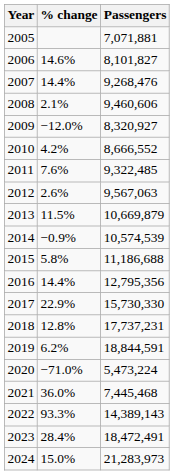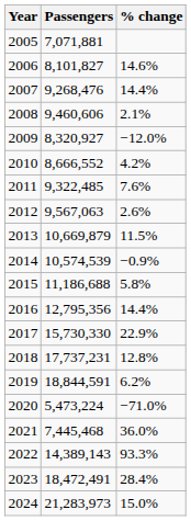 <table class="wikitable" style="font-size: 105%">
 <tr>
 <th>Year</th>
+<th>Passengers</th>
 <th>% change</th>
-<th>Passengers</th>
 </tr>
 <tr>
 <td>2005</td>
+<td>7,071,881</td>
 <td></td>
-<td>7,071,881</td>
 </tr>
 <tr>
 <td>2006</td>
+<td>8,101,827</td>
 <td> 14.6%</td>
-<td>8,101,827</td>
 </tr>
 <tr>
 <td>2007</td>
+<td>9,268,476</td>
 <td> 14.4%</td>
-<td>9,268,476</td>
 </tr>
 <tr>
 <td>2008</td>
+<td>9,460,606</td>
 <td> 2.1%</td>
-<td>9,460,606</td>
 </tr>
 <tr>
 <td>2009</td>
+<td>8,320,927</td>
 <td> −12.0%</td>
-<td>8,320,927</td>
 </tr>
 <tr>
 <td>2010</td>
+<td>8,666,552</td>
 <td> 4.2%</td>
-<td>8,666,552</td>
 </tr>
 <tr>
 <td>2011</td>
+<td>9,322,485</td>
 <td> 7.6%</td>
-<td>9,322,485</td>
 </tr>
 <tr>
 <td>2012</td>
+<td>9,567,063</td>
 <td> 2.6%</td>
-<td>9,567,063</td>
 </tr>
 <tr>
 <td>2013</td>
+<td>10,669,879</td>
 <td> 11.5%</td>
-<td>10,669,879</td>
 </tr>
 <tr>
 <td>2014</td>
+<td>10,574,539</td>
 <td> −0.9%</td>
-<td>10,574,539</td>
 </tr>
 <tr>
 <td>2015</td>
+<td>11,186,688</td>
 <td> 5.8%</td>
-<td>11,186,688</td>
 </tr>
 <tr>
 <td>2016</td>
+<td>12,795,356</td>
 <td> 14.4%</td>
-<td>12,795,356</td>
 </tr>
 <tr>
 <td>2017</td>
+<td>15,730,330</td>
 <td> 22.9%</td>
-<td>15,730,330</td>
 </tr>
 <tr>
 <td>2018</td>
+<td>17,737,231</td>
 <td> 12.8%</td>
-<td>17,737,231</td>
 </tr>
 <tr>
 <td>2019</td>
+<td>18,844,591</td>
 <td> 6.2%</td>
-<td>18,844,591</td>
 </tr>
 <tr>
 <td>2020</td>
+<td>5,473,224</td>
 <td> −71.0%</td>
-<td>5,473,224</td>
 </tr>
 <tr>
 <td>2021</td>
+<td>7,445,468</td>
 <td> 36.0%</td>
-<td>7,445,468</td>
 </tr>
 <tr>
 <td>2022</td>
+<td>14,389,143</td>
 <td> 93.3%</td>
-<td>14,389,143</td>
 </tr>
 <tr>
 <td>2023</td>
+<td>18,472,491</td>
 <td> 28.4%</td>
-<td>18,472,491</td>
 </tr>
 <tr>
 <td>2024</td>
+<td>21,283,973</td>
 <td> 15.0%</td>
-<td>21,283,973</td>
 </tr>
 </table>
